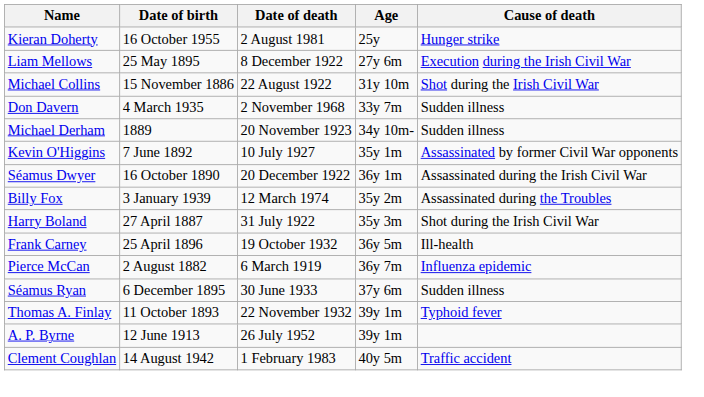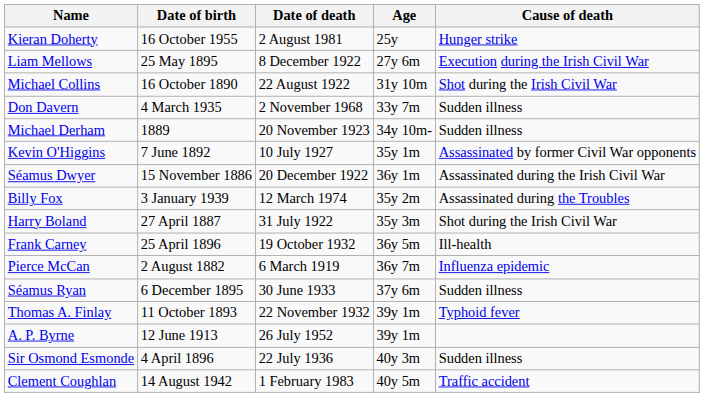 <table class="wikitable">
 <tr>
 <th>Name</th>
 <th>Date of birth</th>
 <th>Date of death</th>
 <th>Age</th>
 <th>Cause of death</th>
 </tr>
 <tr>
 <td><a href='#'>Kieran Doherty</a></td>
 <td>16 October 1955</td>
 <td>2 August 1981</td>
 <td>25y</td>
 <td><a href='#'>Hunger strike</a></td>
 </tr>
 <tr>
 <td><a href='#'>Liam Mellows</a></td>
 <td>25 May 1895</td>
 <td>8 December 1922</td>
 <td>27y 6m</td>
 <td><a href='#'>Execution</a> <a href='#'>during the Irish Civil War</a></td>
 </tr>
 <tr>
 <td><a href='#'>Michael Collins</a></td>
-<td>15 November 1886</td>
+<td>16 October 1890</td>
 <td>22 August 1922</td>
 <td>31y 10m</td>
 <td><a href='#'>Shot</a> during the <a href='#'>Irish Civil War</a></td>
 </tr>
 <tr>
 <td><a href='#'>Don Davern</a></td>
 <td>4 March 1935</td>
 <td>2 November 1968</td>
 <td>33y 7m</td>
 <td>Sudden illness</td>
 </tr>
 <tr>
 <td><a href='#'>Michael Derham</a></td>
 <td>1889</td>
 <td>20 November 1923</td>
 <td>34y 10m-</td>
 <td>Sudden illness</td>
 </tr>
 <tr>
 <td><a href='#'>Kevin O'Higgins</a></td>
 <td>7 June 1892</td>
 <td>10 July 1927</td>
 <td>35y 1m</td>
 <td><a href='#'>Assassinated</a> by former Civil War opponents</td>
 </tr>
 <tr>
 <td><a href='#'>Séamus Dwyer</a></td>
-<td>16 October 1890</td>
+<td>15 November 1886</td>
 <td>20 December 1922</td>
 <td>36y 1m</td>
 <td>Assassinated during the Irish Civil War</td>
 </tr>
 <tr>
 <td><a href='#'>Billy Fox</a></td>
 <td>3 January 1939</td>
 <td>12 March 1974</td>
 <td>35y 2m</td>
 <td>Assassinated during <a href='#'>the Troubles</a></td>
 </tr>
 <tr>
 <td><a href='#'>Harry Boland</a></td>
 <td>27 April 1887</td>
 <td>31 July 1922</td>
 <td>35y 3m</td>
 <td>Shot during the Irish Civil War</td>
 </tr>
 <tr>
 <td><a href='#'>Frank Carney</a></td>
 <td>25 April 1896</td>
 <td>19 October 1932</td>
 <td>36y 5m</td>
 <td>Ill-health</td>
 </tr>
 <tr>
 <td><a href='#'>Pierce McCan</a></td>
 <td>2 August 1882</td>
 <td>6 March 1919</td>
 <td>36y 7m</td>
 <td><a href='#'>Influenza epidemic</a></td>
 </tr>
 <tr>
 <td><a href='#'>Séamus Ryan</a></td>
 <td>6 December 1895</td>
 <td>30 June 1933</td>
 <td>37y 6m</td>
 <td>Sudden illness</td>
 </tr>
 <tr>
 <td><a href='#'>Thomas A. Finlay</a></td>
 <td>11 October 1893</td>
 <td>22 November 1932</td>
 <td>39y 1m</td>
 <td><a href='#'>Typhoid fever</a></td>
 </tr>
 <tr>
 <td><a href='#'>A. P. Byrne</a></td>
 <td>12 June 1913</td>
 <td>26 July 1952</td>
 <td>39y 1m</td>
 <td></td>
 </tr>
 <tr>
+<td><a href='#'>Sir Osmond Esmonde</a></td>
+<td>4 April 1896</td>
+<td>22 July 1936</td>
+<td>40y 3m</td>
+<td>Sudden illness</td>
+</tr>
+<tr>
 <td><a href='#'>Clement Coughlan</a></td>
 <td>14 August 1942</td>
 <td>1 February 1983</td>
 <td>40y 5m</td>
 <td><a href='#'>Traffic accident</a></td>
 </tr>
 </table>
